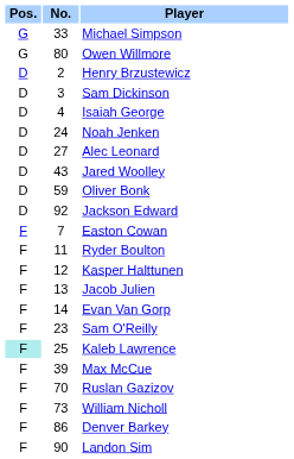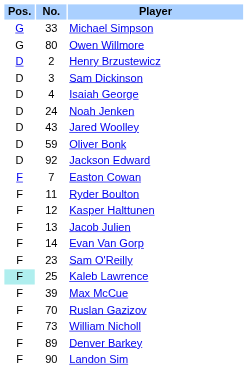 <table border="0" cellspacing="2" cellpadding="2">
 <tr bgcolor=AAD0FF>
 <th width=40>Pos.</th>
 <th width=40>No.</th>
 <th width=250>Player</th>
 </tr>
 <tr>
 <td style="text-align:center;"><a href='#'>G</a></td>
 <td style="text-align:center;">33</td>
 <td><a href='#'>Michael Simpson</a></td>
 </tr>
 <tr>
 <td style="text-align:center;">G</td>
 <td style="text-align:center;">80</td>
 <td><a href='#'>Owen Willmore</a></td>
 </tr>
 <tr>
 <td style="text-align:center;"><a href='#'>D</a></td>
 <td style="text-align:center;">2</td>
 <td><a href='#'>Henry Brzustewicz</a></td>
 </tr>
 <tr>
 <td style="text-align:center;">D</td>
 <td style="text-align:center;">3</td>
 <td><a href='#'>Sam Dickinson</a></td>
 </tr>
 <tr>
 <td style="text-align:center;">D</td>
 <td style="text-align:center;">4</td>
 <td><a href='#'>Isaiah George</a></td>
 </tr>
 <tr>
 <td style="text-align:center;">D</td>
 <td style="text-align:center;">24</td>
 <td><a href='#'>Noah Jenken</a></td>
-</tr>
-<tr>
-<td style="text-align:center;">D</td>
-<td style="text-align:center;">27</td>
-<td><a href='#'>Alec Leonard</a></td>
 </tr>
 <tr>
 <td style="text-align:center;">D</td>
 <td style="text-align:center;">43</td>
 <td><a href='#'>Jared Woolley</a></td>
 </tr>
 <tr>
 <td style="text-align:center;">D</td>
 <td style="text-align:center;">59</td>
 <td><a href='#'>Oliver Bonk</a></td>
 </tr>
 <tr>
 <td style="text-align:center;">D</td>
 <td style="text-align:center;">92</td>
 <td><a href='#'>Jackson Edward</a></td>
 </tr>
 <tr>
 <td style="text-align:center;"><a href='#'>F</a></td>
 <td style="text-align:center;">7</td>
 <td><a href='#'>Easton Cowan</a></td>
 </tr>
 <tr>
 <td style="text-align:center;">F</td>
 <td style="text-align:center;">11</td>
 <td><a href='#'>Ryder Boulton</a></td>
 </tr>
 <tr>
 <td style="text-align:center;">F</td>
 <td style="text-align:center;">12</td>
 <td><a href='#'>Kasper Halttunen</a></td>
 </tr>
 <tr>
 <td style="text-align:center;">F</td>
 <td style="text-align:center;">13</td>
 <td><a href='#'>Jacob Julien</a></td>
 </tr>
 <tr>
 <td style="text-align:center;">F</td>
 <td style="text-align:center;">14</td>
 <td><a href='#'>Evan Van Gorp</a></td>
 </tr>
 <tr>
 <td style="text-align:center;">F</td>
 <td style="text-align:center;">23</td>
 <td><a href='#'>Sam O'Reilly</a></td>
 </tr>
 <tr>
 <td style="background: paleturquoise; text-align:center;">F</td>
 <td style="text-align:center;">25</td>
 <td><a href='#'>Kaleb Lawrence</a></td>
 </tr>
 <tr>
 <td style="text-align:center;">F</td>
 <td style="text-align:center;">39</td>
 <td><a href='#'>Max McCue</a></td>
 </tr>
 <tr>
 <td style="text-align:center;">F</td>
 <td style="text-align:center;">70</td>
 <td><a href='#'>Ruslan Gazizov</a></td>
 </tr>
 <tr>
 <td style="text-align:center;">F</td>
 <td style="text-align:center;">73</td>
 <td><a href='#'>William Nicholl</a></td>
 </tr>
 <tr>
 <td style="text-align:center;">F</td>
-<td style="text-align:center;">86</td>
+<td style="text-align:center;">89</td>
 <td><a href='#'>Denver Barkey</a></td>
 </tr>
 <tr>
 <td style="text-align:center;">F</td>
 <td style="text-align:center;">90</td>
 <td><a href='#'>Landon Sim</a></td>
 </tr>
 </table>
